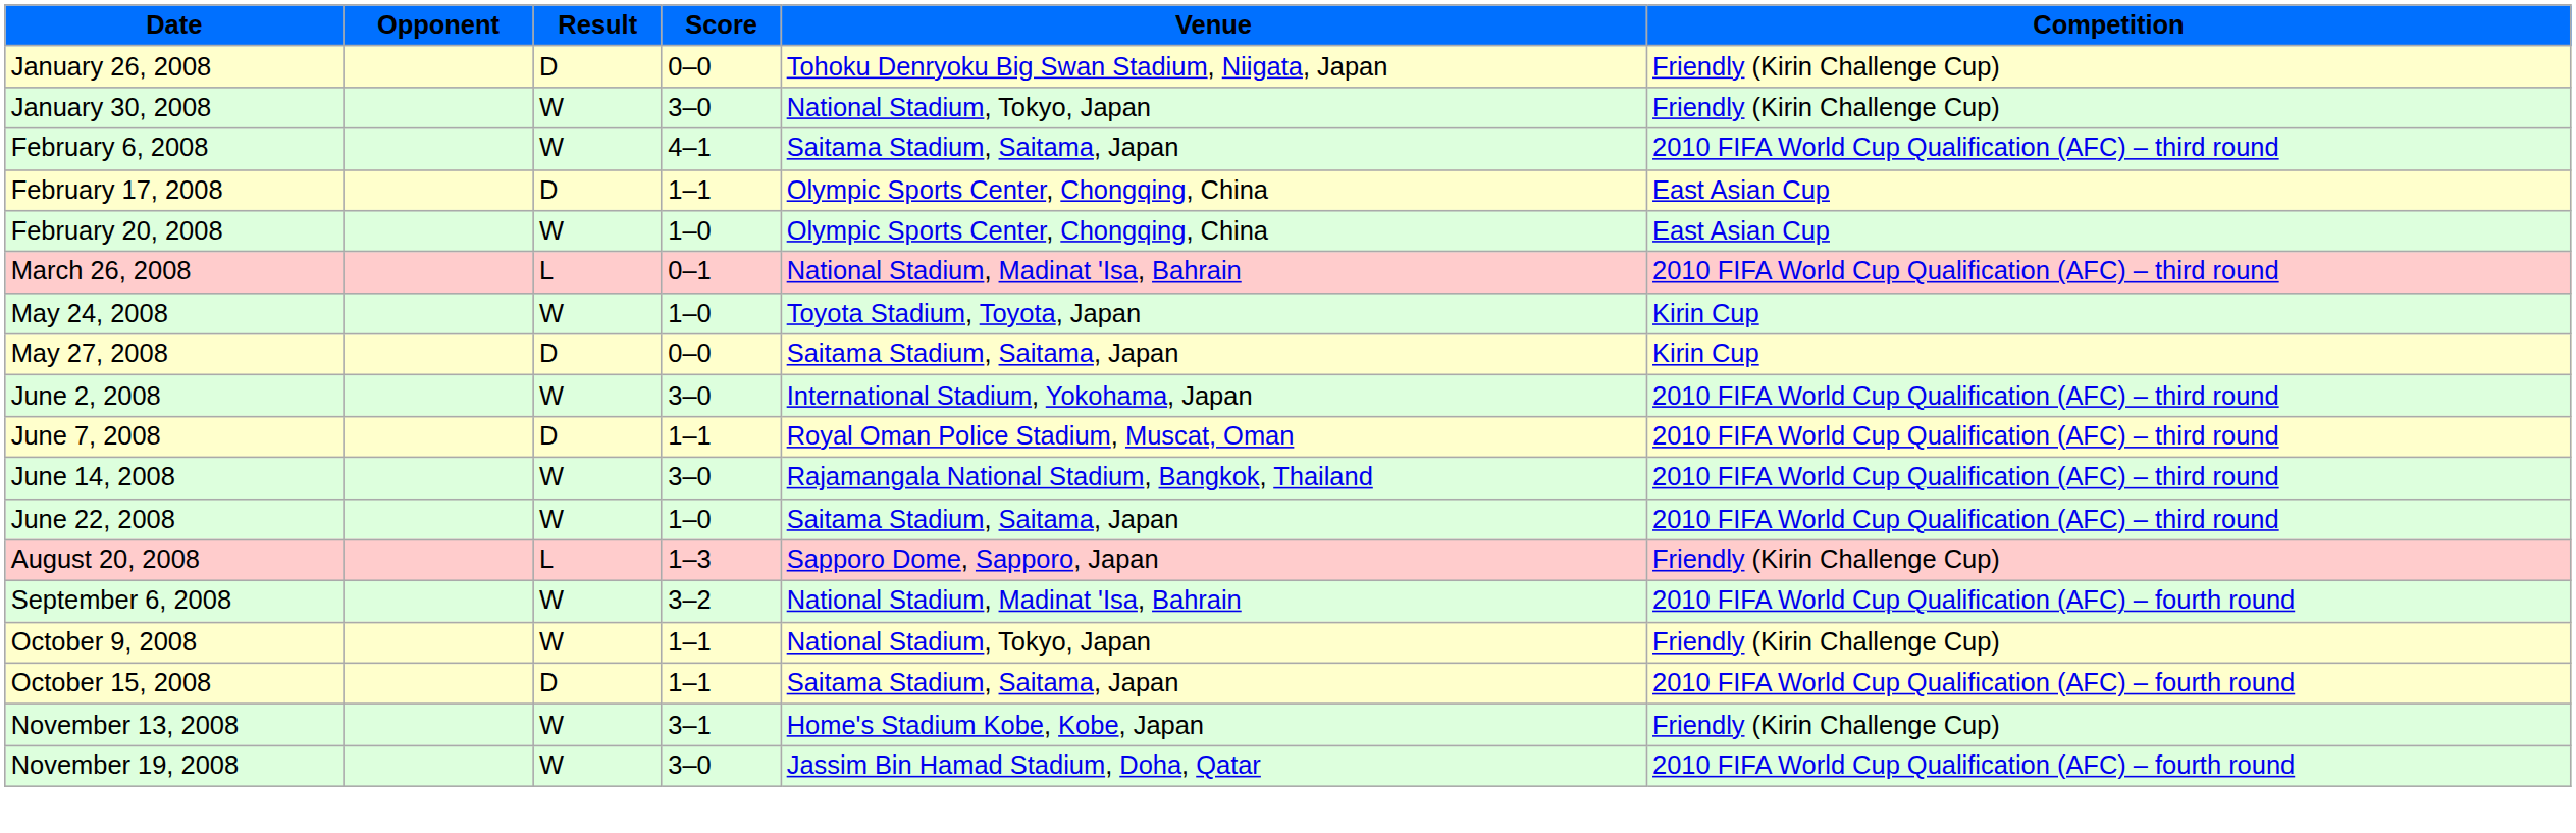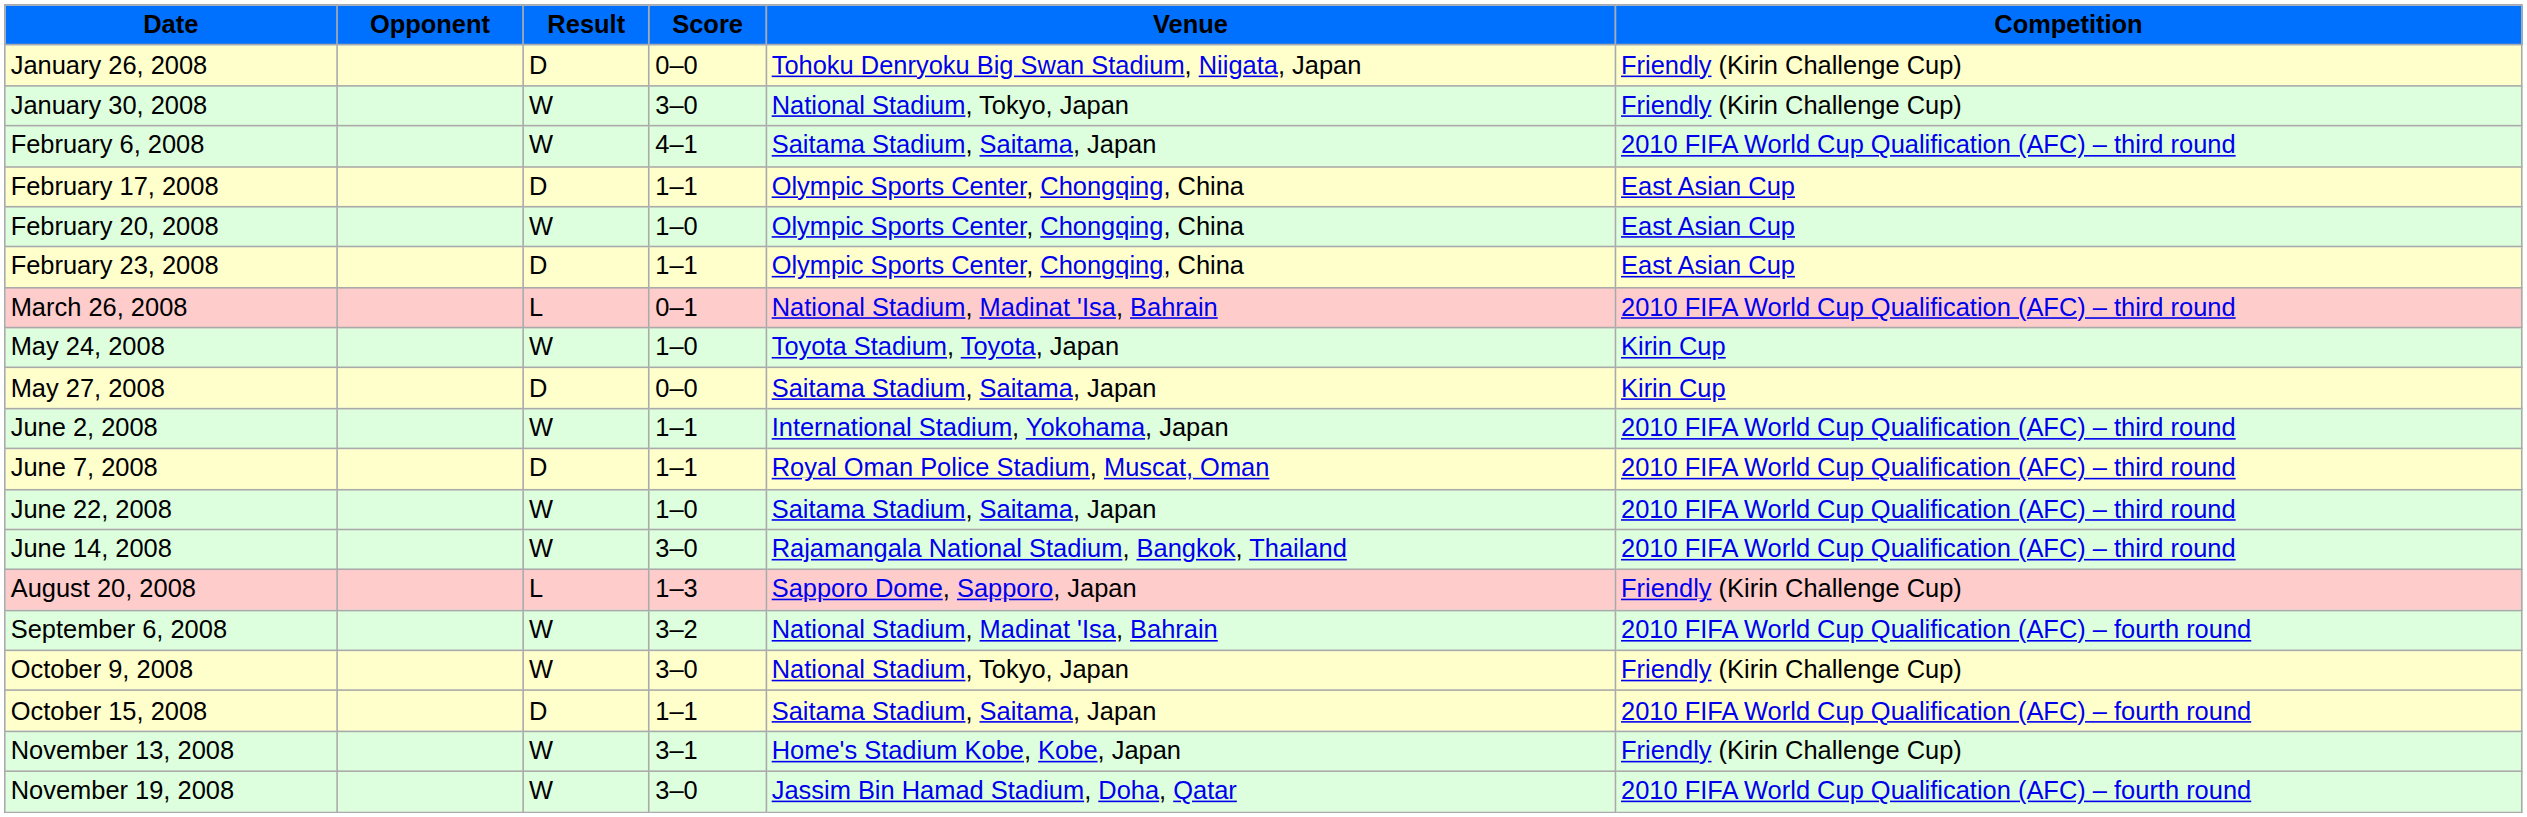 <table width=100% class="wikitable">
 <tr>
 <th style="background:#0070FF;"><span>Date</span></th>
 <th style="background:#0070FF;"><span>Opponent</span></th>
 <th style="background:#0070FF;"><span>Result</span></th>
 <th style="background:#0070FF;"><span>Score</span></th>
 <th style="background:#0070FF;"><span>Venue</span></th>
 <th style="background:#0070FF;"><span>Competition</span></th>
 </tr>
 <tr style="background:#ffc;">
 <td>January 26, 2008</td>
 <td align="left"></td>
 <td>D</td>
 <td>0–0</td>
 <td> <a href='#'>Tohoku Denryoku Big Swan Stadium</a>, <a href='#'>Niigata</a>, Japan</td>
 <td><a href='#'>Friendly</a> (Kirin Challenge Cup)</td>
 </tr>
 <tr style="background:#dfd;">
 <td>January 30, 2008</td>
 <td align="left"></td>
 <td>W</td>
 <td>3–0</td>
 <td> <a href='#'>National Stadium</a>, Tokyo, Japan</td>
 <td><a href='#'>Friendly</a> (Kirin Challenge Cup)</td>
 </tr>
 <tr style="background:#dfd;">
 <td>February 6, 2008</td>
 <td align="left"></td>
 <td>W</td>
 <td>4–1</td>
 <td> <a href='#'>Saitama Stadium</a>, <a href='#'>Saitama</a>, Japan</td>
 <td><a href='#'>2010 FIFA World Cup Qualification (AFC) – third round</a></td>
 </tr>
 <tr style="background:#ffc;">
 <td>February 17, 2008</td>
 <td align="left"></td>
 <td>D</td>
 <td>1–1</td>
 <td> <a href='#'>Olympic Sports Center</a>, <a href='#'>Chongqing</a>, China</td>
 <td><a href='#'>East Asian Cup</a></td>
 </tr>
 <tr style="background:#dfd;">
 <td>February 20, 2008</td>
 <td align="left"></td>
 <td>W</td>
 <td>1–0</td>
 <td> <a href='#'>Olympic Sports Center</a>, <a href='#'>Chongqing</a>, China</td>
 <td><a href='#'>East Asian Cup</a></td>
 </tr>
+<tr style="background:#ffc;">
+<td>February 23, 2008</td>
+<td align="left"></td>
+<td>D</td>
+<td>1–1</td>
+<td> <a href='#'>Olympic Sports Center</a>, <a href='#'>Chongqing</a>, China</td>
+<td><a href='#'>East Asian Cup</a></td>
+</tr>
 <tr style="background:#fcc;">
 <td>March 26, 2008</td>
 <td align="left"></td>
 <td>L</td>
 <td>0–1</td>
 <td> <a href='#'>National Stadium</a>, <a href='#'>Madinat 'Isa</a>, <a href='#'>Bahrain</a></td>
 <td><a href='#'>2010 FIFA World Cup Qualification (AFC) – third round</a></td>
 </tr>
 <tr style="background:#dfd;">
 <td>May 24, 2008</td>
 <td align="left"></td>
 <td>W</td>
 <td>1–0</td>
 <td> <a href='#'>Toyota Stadium</a>, <a href='#'>Toyota</a>, Japan</td>
 <td><a href='#'>Kirin Cup</a></td>
 </tr>
 <tr style="background:#ffc;">
 <td>May 27, 2008</td>
 <td align="left"></td>
 <td>D</td>
 <td>0–0</td>
 <td> <a href='#'>Saitama Stadium</a>, <a href='#'>Saitama</a>, Japan</td>
 <td><a href='#'>Kirin Cup</a></td>
 </tr>
 <tr style="background:#dfd;">
 <td>June 2, 2008</td>
 <td align="left"></td>
 <td>W</td>
-<td>3–0</td>
+<td>1–1</td>
 <td> <a href='#'>International Stadium</a>, <a href='#'>Yokohama</a>, Japan</td>
 <td><a href='#'>2010 FIFA World Cup Qualification (AFC) – third round</a></td>
 </tr>
 <tr style="background:#ffc;">
 <td>June 7, 2008</td>
 <td align="left"></td>
 <td>D</td>
 <td>1–1</td>
 <td> <a href='#'>Royal Oman Police Stadium</a>, <a href='#'>Muscat, Oman</a></td>
 <td><a href='#'>2010 FIFA World Cup Qualification (AFC) – third round</a></td>
 </tr>
 <tr style="background:#dfd;">
+<td>June 22, 2008</td>
+<td align="left"></td>
+<td>W</td>
+<td>1–0</td>
+<td> <a href='#'>Saitama Stadium</a>, <a href='#'>Saitama</a>, Japan</td>
+<td><a href='#'>2010 FIFA World Cup Qualification (AFC) – third round</a></td>
+</tr>
+<tr style="background:#dfd;">
 <td>June 14, 2008</td>
 <td align="left"></td>
 <td>W</td>
 <td>3–0</td>
 <td> <a href='#'>Rajamangala National Stadium</a>, <a href='#'>Bangkok</a>, <a href='#'>Thailand</a></td>
-<td><a href='#'>2010 FIFA World Cup Qualification (AFC) – third round</a></td>
-</tr>
-<tr style="background:#dfd;">
-<td>June 22, 2008</td>
-<td align="left"></td>
-<td>W</td>
-<td>1–0</td>
-<td> <a href='#'>Saitama Stadium</a>, <a href='#'>Saitama</a>, Japan</td>
 <td><a href='#'>2010 FIFA World Cup Qualification (AFC) – third round</a></td>
 </tr>
 <tr style="background:#fcc;">
 <td>August 20, 2008</td>
 <td align="left"></td>
 <td>L</td>
 <td>1–3</td>
 <td> <a href='#'>Sapporo Dome</a>, <a href='#'>Sapporo</a>, Japan</td>
 <td><a href='#'>Friendly</a> (Kirin Challenge Cup)</td>
 </tr>
 <tr style="background:#dfd;">
 <td>September 6, 2008</td>
 <td align="left"></td>
 <td>W</td>
 <td>3–2</td>
 <td> <a href='#'>National Stadium</a>, <a href='#'>Madinat 'Isa</a>, <a href='#'>Bahrain</a></td>
 <td><a href='#'>2010 FIFA World Cup Qualification (AFC) – fourth round</a></td>
 </tr>
 <tr style="background:#ffc;">
 <td>October 9, 2008</td>
 <td align="left"></td>
 <td>W</td>
-<td>1–1</td>
+<td>3–0</td>
 <td> <a href='#'>National Stadium</a>, Tokyo, Japan</td>
 <td><a href='#'>Friendly</a> (Kirin Challenge Cup)</td>
 </tr>
 <tr style="background:#ffc;">
 <td>October 15, 2008</td>
 <td align="left"></td>
 <td>D</td>
 <td>1–1</td>
 <td> <a href='#'>Saitama Stadium</a>, <a href='#'>Saitama</a>, Japan</td>
 <td><a href='#'>2010 FIFA World Cup Qualification (AFC) – fourth round</a></td>
 </tr>
 <tr style="background:#dfd;">
 <td>November 13, 2008</td>
 <td align="left"></td>
 <td>W</td>
 <td>3–1</td>
 <td> <a href='#'>Home's Stadium Kobe</a>, <a href='#'>Kobe</a>, Japan</td>
 <td><a href='#'>Friendly</a> (Kirin Challenge Cup)</td>
 </tr>
 <tr style="background:#dfd;">
 <td>November 19, 2008</td>
 <td align="left"></td>
 <td>W</td>
 <td>3–0</td>
 <td> <a href='#'>Jassim Bin Hamad Stadium</a>, <a href='#'>Doha</a>, <a href='#'>Qatar</a></td>
 <td><a href='#'>2010 FIFA World Cup Qualification (AFC) – fourth round</a></td>
 </tr>
 </table>
